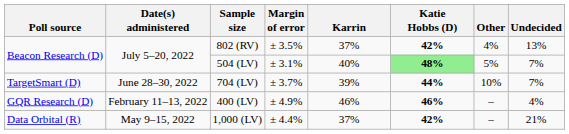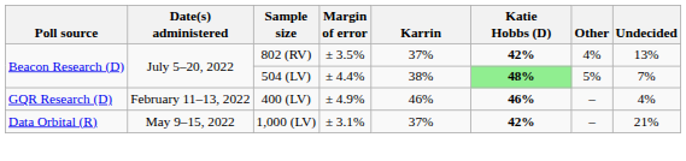 <table class="wikitable" style="font-size:90%;text-align:center;">
 <tr valign=bottom>
 <th>Poll source</th>
 <th>Date(s)<br>administered</th>
 <th>Sample<br>size</th>
 <th>Margin<br>of error</th>
 <th style="width:100px;">Karrin<br></th>
 <th style="width:100px;">Katie<br>Hobbs (D)</th>
 <th>Other</th>
 <th>Undecided</th>
 </tr>
 <tr>
 <td style="text-align:left;" rowspan="2"><a href='#'>Beacon Research (D)</a></td>
 <td rowspan="2">July 5–20, 2022</td>
 <td>802 (RV)</td>
 <td>± 3.5%</td>
 <td>37%</td>
 <td><strong>42%</strong></td>
 <td>4%</td>
 <td>13%</td>
 </tr>
 <tr>
 <td>504 (LV)</td>
-<td>± 3.1%</td>
-<td>40%</td>
+<td>± 4.4%</td>
+<td>38%</td>
 <td style="background: lightgreen;"><strong>48%</strong></td>
 <td>5%</td>
-<td>7%</td>
-</tr>
-<tr>
-<td style="text-align:left;"><a href='#'>TargetSmart (D)</a></td>
-<td>June 28–30, 2022</td>
-<td>704 (LV)</td>
-<td>± 3.7%</td>
-<td>39%</td>
-<td><strong>44%</strong></td>
-<td>10%</td>
 <td>7%</td>
 </tr>
 <tr>
 <td style="text-align:left;"><a href='#'>GQR Research (D)</a></td>
 <td>February 11–13, 2022</td>
 <td>400 (LV)</td>
 <td>± 4.9%</td>
 <td>46%</td>
 <td><strong>46%</strong></td>
 <td>–</td>
 <td>4%</td>
 </tr>
 <tr>
 <td style="text-align:left;"><a href='#'>Data Orbital (R)</a></td>
 <td>May 9–15, 2022</td>
 <td>1,000 (LV)</td>
-<td>± 4.4%</td>
+<td>± 3.1%</td>
 <td>37%</td>
 <td><strong>42%</strong></td>
 <td>–</td>
 <td>21%</td>
 </tr>
 </table>
